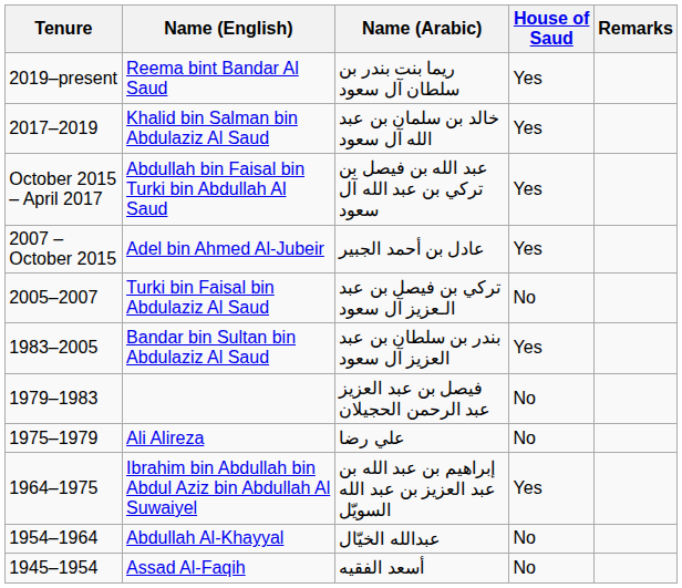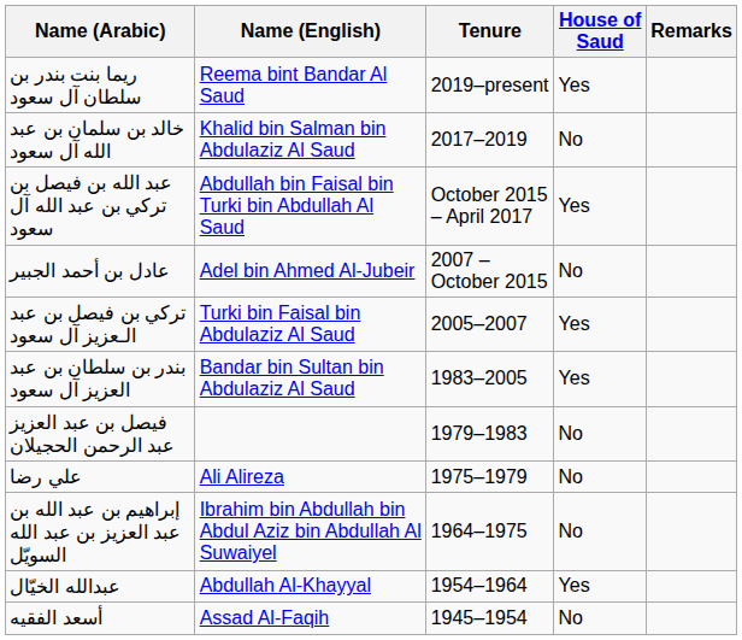 <table class="wikitable">
 <tr>
+<th>Name (Arabic)</th>
+<th>Name (English)</th>
 <th>Tenure</th>
-<th>Name (English)</th>
-<th>Name (Arabic)</th>
 <th><a href='#'>House of Saud</a></th>
 <th>Remarks</th>
 </tr>
 <tr>
+<td>ريما بنت بندر بن سلطان آل سعود</td>
+<td><a href='#'>Reema bint Bandar Al Saud</a></td>
 <td>2019–present</td>
-<td><a href='#'>Reema bint Bandar Al Saud</a></td>
-<td>ريما بنت بندر بن سلطان آل سعود</td>
 <td>Yes</td>
 <td></td>
 </tr>
 <tr>
+<td>خالد بن سلمان بن عبد الله آل سعود</td>
+<td><a href='#'>Khalid bin Salman bin Abdulaziz Al Saud</a></td>
 <td>2017–2019</td>
-<td><a href='#'>Khalid bin Salman bin Abdulaziz Al Saud</a></td>
-<td>خالد بن سلمان بن عبد الله آل سعود</td>
+<td>No</td>
+<td></td>
+</tr>
+<tr>
+<td>عبد الله بن فيصل بن تركي بن عبد الله آل سعود</td>
+<td><a href='#'>Abdullah bin Faisal bin Turki bin Abdullah Al Saud</a></td>
+<td>October 2015 – April 2017</td>
 <td>Yes</td>
 <td></td>
 </tr>
 <tr>
-<td>October 2015 – April 2017</td>
-<td><a href='#'>Abdullah bin Faisal bin Turki bin Abdullah Al Saud</a></td>
-<td>عبد الله بن فيصل بن تركي بن عبد الله آل سعود</td>
+<td>عادل بن أحمد الجبير</td>
+<td><a href='#'>Adel bin Ahmed Al-Jubeir</a></td>
+<td>2007 – October 2015</td>
+<td>No</td>
+<td></td>
+</tr>
+<tr>
+<td>تركي بن فيصل بن عبد الـعزيز آل سعود</td>
+<td><a href='#'>Turki bin Faisal bin Abdulaziz Al Saud</a></td>
+<td>2005–2007</td>
 <td>Yes</td>
 <td></td>
 </tr>
 <tr>
-<td>2007 – October 2015</td>
-<td><a href='#'>Adel bin Ahmed Al-Jubeir</a></td>
-<td>عادل بن أحمد الجبير</td>
+<td>بندر بن سلطان بن عبد العزيز آل سعود</td>
+<td><a href='#'>Bandar bin Sultan bin Abdulaziz Al Saud</a></td>
+<td>1983–2005</td>
 <td>Yes</td>
 <td></td>
 </tr>
 <tr>
-<td>2005–2007</td>
-<td><a href='#'>Turki bin Faisal bin Abdulaziz Al Saud</a></td>
-<td>تركي بن فيصل بن عبد الـعزيز آل سعود</td>
+<td>فيصل بن عبد العزيز عبد الرحمن الحجيلان</td>
+<td></td>
+<td>1979–1983</td>
 <td>No</td>
 <td></td>
 </tr>
 <tr>
-<td>1983–2005</td>
-<td><a href='#'>Bandar bin Sultan bin Abdulaziz Al Saud</a></td>
-<td>بندر بن سلطان بن عبد العزيز آل سعود</td>
+<td>علي رضا</td>
+<td><a href='#'>Ali Alireza</a></td>
+<td>1975–1979</td>
+<td>No</td>
+<td></td>
+</tr>
+<tr>
+<td>إبراهيم بن عبد الله بن عبد العزيز بن عبد الله السويّل</td>
+<td><a href='#'>Ibrahim bin Abdullah bin Abdul Aziz bin Abdullah Al Suwaiyel</a></td>
+<td>1964–1975</td>
+<td>No</td>
+<td></td>
+</tr>
+<tr>
+<td>عبدالله الخيّال</td>
+<td><a href='#'>Abdullah Al-Khayyal</a></td>
+<td>1954–1964</td>
 <td>Yes</td>
 <td></td>
 </tr>
 <tr>
-<td>1979–1983</td>
-<td></td>
-<td>فيصل بن عبد العزيز عبد الرحمن الحجيلان</td>
-<td>No</td>
-<td></td>
-</tr>
-<tr>
-<td>1975–1979</td>
-<td><a href='#'>Ali Alireza</a></td>
-<td>علي رضا</td>
-<td>No</td>
-<td></td>
-</tr>
-<tr>
-<td>1964–1975</td>
-<td><a href='#'>Ibrahim bin Abdullah bin Abdul Aziz bin Abdullah Al Suwaiyel</a></td>
-<td>إبراهيم بن عبد الله بن عبد العزيز بن عبد الله السويّل</td>
-<td>Yes</td>
-<td></td>
-</tr>
-<tr>
-<td>1954–1964</td>
-<td><a href='#'>Abdullah Al-Khayyal</a></td>
-<td>عبدالله الخيّال</td>
-<td>No</td>
-<td></td>
-</tr>
-<tr>
+<td>أسعد الفقيه</td>
+<td><a href='#'>Assad Al-Faqih</a></td>
 <td>1945–1954</td>
-<td><a href='#'>Assad Al-Faqih</a></td>
-<td>أسعد الفقيه</td>
 <td>No</td>
 <td></td>
 </tr>
 </table>
